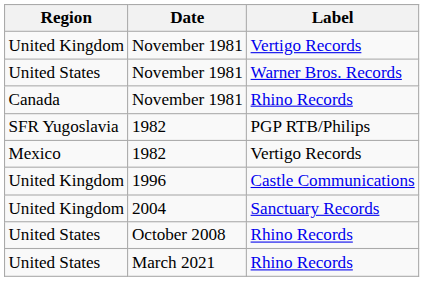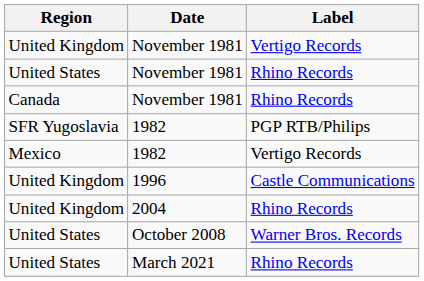 <table class="wikitable">
 <tr>
 <th>Region</th>
 <th>Date</th>
 <th>Label</th>
 </tr>
 <tr>
 <td>United Kingdom</td>
 <td>November 1981</td>
 <td><a href='#'>Vertigo Records</a></td>
 </tr>
 <tr>
 <td>United States</td>
 <td>November 1981</td>
-<td><a href='#'>Warner Bros. Records</a></td>
+<td><a href='#'>Rhino Records</a></td>
 </tr>
 <tr>
 <td>Canada</td>
 <td>November 1981</td>
 <td><a href='#'>Rhino Records</a></td>
 </tr>
 <tr>
 <td>SFR Yugoslavia</td>
 <td>1982</td>
 <td>PGP RTB/Philips</td>
 </tr>
 <tr>
 <td>Mexico</td>
 <td>1982</td>
 <td>Vertigo Records</td>
 </tr>
 <tr>
 <td>United Kingdom</td>
 <td>1996</td>
 <td><a href='#'>Castle Communications</a></td>
 </tr>
 <tr>
 <td>United Kingdom</td>
 <td>2004</td>
-<td><a href='#'>Sanctuary Records</a></td>
+<td><a href='#'>Rhino Records</a></td>
 </tr>
 <tr>
 <td>United States</td>
 <td>October 2008</td>
-<td><a href='#'>Rhino Records</a></td>
+<td><a href='#'>Warner Bros. Records</a></td>
 </tr>
 <tr>
 <td>United States</td>
 <td>March 2021</td>
 <td><a href='#'>Rhino Records</a></td>
 </tr>
 </table>
